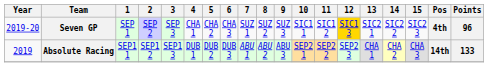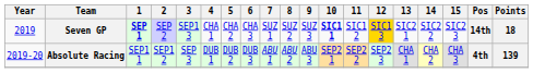 <table class="wikitable" style="text-align:center; font-size:85%">
 <tr>
 <th>Year</th>
 <th>Team</th>
 <th>1</th>
 <th>2</th>
 <th>3</th>
 <th>4</th>
 <th>5</th>
 <th>6</th>
 <th>7</th>
 <th>8</th>
 <th>9</th>
 <th>10</th>
 <th>11</th>
 <th>12</th>
 <th>13</th>
 <th>14</th>
 <th>15</th>
 <th>Pos</th>
 <th>Points</th>
 </tr>
 <tr>
-<td nowrap><a href='#'>2019-20</a></td>
+<td><a href='#'>2019</a></td>
 <th nowrap>Seven GP</th>
-<td style="background:#DFFFDF;"><a href='#'>SEP<br>1</a><br></td>
+<td style="background:#DFFFDF;"><strong><a href='#'>SEP<br>1</a><br></strong></td>
 <td style="background:#CFCFFF;"><a href='#'>SEP<br>2</a><br></td>
-<td style="background:#DFFFDF;"><a href='#'>SEP<br>3</a><br></td>
+<td style="background:#DFFFDF;"><a href='#'>SEP1<br>3</a><br></td>
 <td><a href='#'>CHA<br>1</a></td>
 <td><a href='#'>CHA<br>2</a></td>
 <td><a href='#'>CHA<br>3</a></td>
 <td><a href='#'>SUZ<br>1</a></td>
 <td><a href='#'>SUZ<br>2</a></td>
 <td><a href='#'>SUZ<br>3</a></td>
-<td><a href='#'>SIC1<br>1</a></td>
+<td><strong><a href='#'>SIC1<br>1</a></strong></td>
 <td><a href='#'>SIC1<br>2</a></td>
 <td style="background: gold;"><a href='#'>SIC1<br>3</a></td>
 <td><a href='#'>SIC2<br>1</a></td>
 <td><a href='#'>SIC2<br>2</a></td>
 <td><a href='#'>SIC2<br>3</a></td>
-<th>4th</th>
-<th>96</th>
+<th>14th</th>
+<th>18</th>
 </tr>
 <tr>
-<td><a href='#'>2019</a></td>
+<td nowrap><a href='#'>2019-20</a></td>
 <th nowrap>Absolute Racing</th>
 <td style="background:#DFFFDF;"><a href='#'>SEP1<br>1</a><br></td>
 <td style="background:#DFFFDF;"><a href='#'>SEP1<br>2</a><br></td>
-<td style="background:#DFFFDF;"><a href='#'>SEP1<br>3</a><br></td>
+<td style="background:#DFFFDF;"><a href='#'>SEP<br>3</a><br></td>
 <td style="background:#DFFFDF;"><a href='#'>DUB<br>1</a><br></td>
 <td style="background:#DFFFDF;"><a href='#'>DUB<br>2</a><br></td>
 <td style="background:#DFFFDF;"><a href='#'>DUB<br>3</a><br></td>
 <td style="background:#DFFFDF;"><em><a href='#'>ABU<br>1</a></em><br></td>
 <td style="background:#DFFFDF;"><em><a href='#'>ABU<br>2</a></em><br></td>
 <td style="background:#DFFFDF;"><a href='#'>ABU<br>3</a><br></td>
 <td style="background:#FFDF9F;"><a href='#'>SEP2<br>1</a><br></td>
 <td style="background:#FFDF9F;"><a href='#'>SEP2<br>2</a><br></td>
 <td style="background:#DFFFDF;"><a href='#'>SEP2<br>3</a><br></td>
 <td style="background:#DFDFDF;"><a href='#'>CHA<br>1</a><br></td>
 <td style="background:#FFFFBF;"><a href='#'>CHA<br>2</a><br></td>
 <td style="background:#DFDFDF;"><a href='#'>CHA<br>3</a><br></td>
-<th>14th</th>
-<th>133</th>
+<th>4th</th>
+<th>139</th>
 </tr>
 <tr>
 </tr>
 </table>
